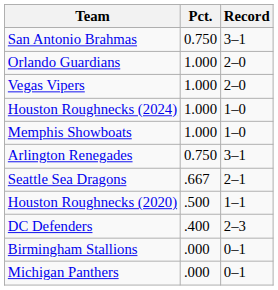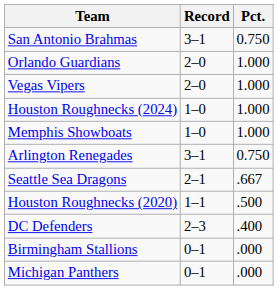 <table class="wikitable sortable">
 <tr>
 <th>Team</th>
+<th>Record</th>
 <th>Pct.</th>
-<th>Record</th>
 </tr>
 <tr>
 <td><a href='#'>San Antonio Brahmas</a></td>
+<td>3–1</td>
 <td>0.750</td>
-<td>3–1</td>
 </tr>
 <tr -bgcolor=lightgray>
 <td><a href='#'>Orlando Guardians</a></td>
+<td>2–0</td>
 <td>1.000</td>
-<td>2–0</td>
 </tr>
 <tr -bgcolor=lightgray>
 <td><a href='#'>Vegas Vipers</a></td>
+<td>2–0</td>
 <td>1.000</td>
-<td>2–0</td>
 </tr>
 <tr>
 <td><a href='#'>Houston Roughnecks (2024)</a></td>
+<td>1–0</td>
 <td>1.000</td>
-<td>1–0</td>
 </tr>
 <tr>
 <td><a href='#'>Memphis Showboats</a></td>
+<td>1–0</td>
 <td>1.000</td>
-<td>1–0</td>
 </tr>
 <tr>
 <td><a href='#'>Arlington Renegades</a></td>
+<td>3–1</td>
 <td>0.750</td>
-<td>3–1</td>
 </tr>
 <tr -bgcolor=lightgray>
 <td><a href='#'>Seattle Sea Dragons</a></td>
+<td>2–1</td>
 <td>.667</td>
-<td>2–1</td>
 </tr>
 <tr -bgcolor=lightgray>
 <td><a href='#'>Houston Roughnecks (2020)</a></td>
+<td>1–1</td>
 <td>.500</td>
-<td>1–1</td>
 </tr>
 <tr>
 <td><a href='#'>DC Defenders</a></td>
+<td>2–3</td>
 <td>.400</td>
-<td>2–3</td>
 </tr>
 <tr>
 <td><a href='#'>Birmingham Stallions</a></td>
+<td>0–1</td>
 <td>.000</td>
-<td>0–1</td>
 </tr>
 <tr>
 <td><a href='#'>Michigan Panthers</a></td>
+<td>0–1</td>
 <td>.000</td>
-<td>0–1</td>
 </tr>
 </table>
